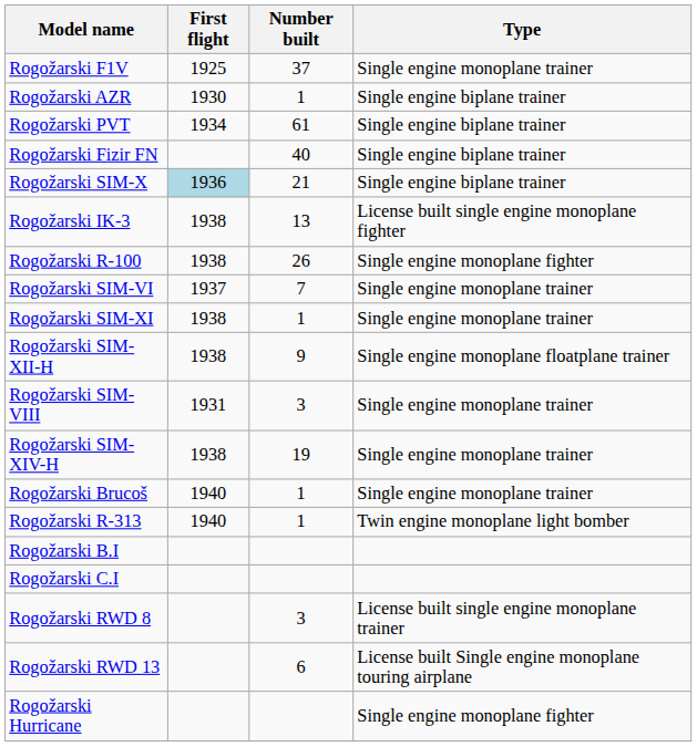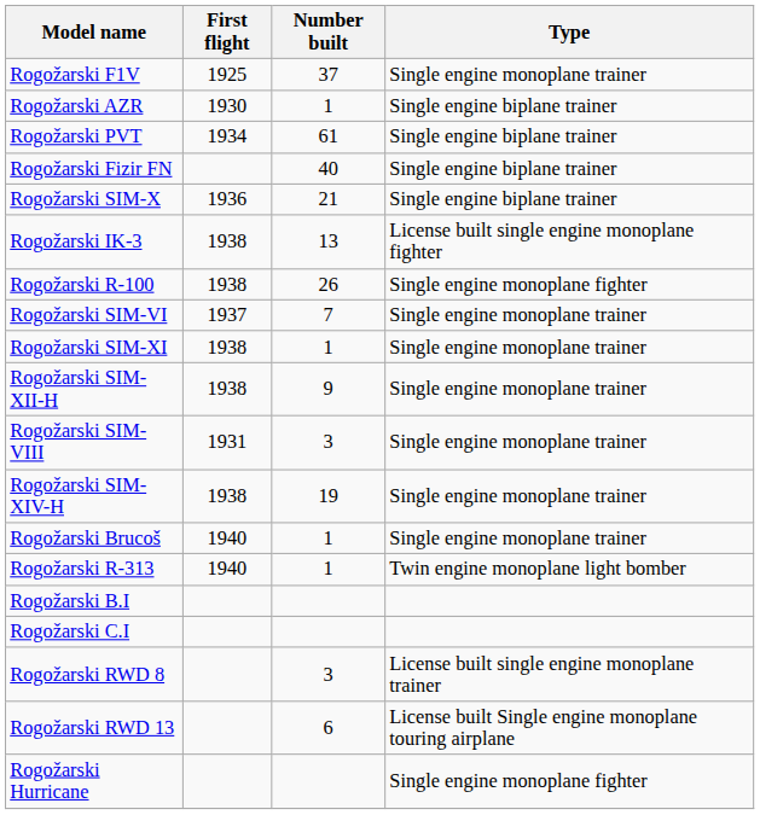 <table class="wikitable sortable">
 <tr>
 <th>Model name</th>
 <th>First flight</th>
 <th>Number built</th>
 <th>Type</th>
 </tr>
 <tr>
 <td align=left><a href='#'>Rogožarski F1V</a></td>
 <td align=center>1925</td>
 <td align=center>37</td>
 <td align=left>Single engine monoplane trainer</td>
 </tr>
 <tr>
 <td align=left><a href='#'>Rogožarski AZR</a></td>
 <td align=center>1930</td>
 <td align=center>1</td>
 <td align=left>Single engine biplane trainer</td>
 </tr>
 <tr>
 <td align=left><a href='#'>Rogožarski PVT</a></td>
 <td align=center>1934</td>
 <td align=center>61</td>
 <td align=left>Single engine biplane trainer</td>
 </tr>
 <tr>
 <td align=left><a href='#'>Rogožarski Fizir FN</a></td>
 <td align=center></td>
 <td align=center>40</td>
 <td align=left>Single engine biplane trainer</td>
 </tr>
 <tr>
 <td align=left><a href='#'>Rogožarski SIM-X</a></td>
-<td align=center style="background: lightblue;">1936</td>
+<td align=center>1936</td>
 <td align=center>21</td>
 <td align=left>Single engine biplane trainer</td>
 </tr>
 <tr>
 <td align=left><a href='#'>Rogožarski IK-3</a></td>
 <td align=center>1938</td>
 <td align=center>13</td>
 <td align=left>License built single engine monoplane fighter</td>
 </tr>
 <tr>
 <td align=left><a href='#'>Rogožarski R-100</a></td>
 <td align=center>1938</td>
 <td align=center>26</td>
 <td align=left>Single engine monoplane fighter</td>
 </tr>
 <tr>
 <td align=left><a href='#'>Rogožarski SIM-VI</a></td>
 <td align=center>1937</td>
 <td align=center>7</td>
 <td align=left>Single engine monoplane trainer</td>
 </tr>
 <tr>
 <td align=left><a href='#'>Rogožarski SIM-XI</a></td>
 <td align=center>1938</td>
 <td align=center>1</td>
 <td align=left>Single engine monoplane trainer</td>
 </tr>
 <tr>
 <td align=left><a href='#'>Rogožarski SIM-XII-H</a></td>
 <td align=center>1938</td>
 <td align=center>9</td>
-<td align=left>Single engine monoplane floatplane trainer</td>
+<td align=left>Single engine monoplane trainer</td>
 </tr>
 <tr>
 <td align=left><a href='#'>Rogožarski SIM-VIII</a></td>
 <td align=center>1931</td>
 <td align=center>3</td>
 <td align=left>Single engine monoplane trainer</td>
 </tr>
 <tr>
 <td align=left><a href='#'>Rogožarski SIM-XIV-H</a></td>
 <td align=center>1938</td>
 <td align=center>19</td>
 <td align=left>Single engine monoplane trainer</td>
 </tr>
 <tr>
 <td align=left><a href='#'>Rogožarski Brucoš</a></td>
 <td align=center>1940</td>
 <td align=center>1</td>
 <td align=left>Single engine monoplane trainer</td>
 </tr>
 <tr>
 <td align=left><a href='#'>Rogožarski R-313</a></td>
 <td align=center>1940</td>
 <td align=center>1</td>
 <td align=left>Twin engine monoplane light bomber</td>
 </tr>
 <tr>
 <td align=left><a href='#'>Rogožarski B.I</a></td>
 <td align=center></td>
 <td align=center></td>
 <td align=left></td>
 </tr>
 <tr>
 <td align=left><a href='#'>Rogožarski C.I</a></td>
 <td align=center></td>
 <td align=center></td>
 <td align=left></td>
 </tr>
 <tr>
 <td align=left><a href='#'>Rogožarski RWD 8</a></td>
 <td align=center></td>
 <td align=center>3</td>
 <td align=left>License built single engine monoplane trainer</td>
 </tr>
 <tr>
 <td align=left><a href='#'>Rogožarski RWD 13</a></td>
 <td align=center></td>
 <td align=center>6</td>
 <td align=left>License built Single engine monoplane touring airplane</td>
 </tr>
 <tr>
 <td align=left><a href='#'>Rogožarski Hurricane</a></td>
 <td align=center></td>
 <td align=center></td>
 <td align=left>Single engine monoplane fighter</td>
 </tr>
 <tr>
 </tr>
 </table>
